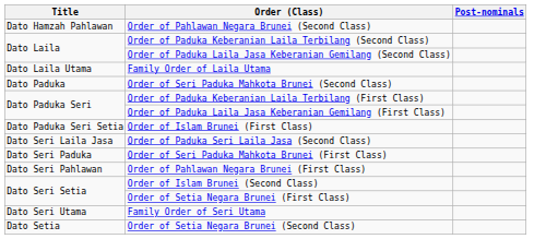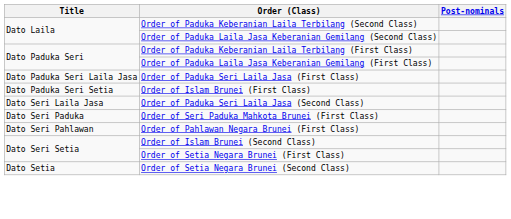 <table class="wikitable sortable">
 <tr>
 <th>Title</th>
 <th>Order (Class)</th>
 <th><a href='#'>Post-nominals</a></th>
-</tr>
-<tr>
-<td>Dato Hamzah Pahlawan</td>
-<td><a href='#'>Order of Pahlawan Negara Brunei</a> (Second Class)</td>
-<td></td>
 </tr>
 <tr>
 <td rowspan="2">Dato Laila</td>
 <td><a href='#'>Order of Paduka Keberanian Laila Terbilang</a> (Second Class)</td>
 <td></td>
 </tr>
 <tr>
 <td><a href='#'>Order of Paduka Laila Jasa Keberanian Gemilang</a> (Second Class)</td>
 <td></td>
 </tr>
 <tr>
-<td>Dato Laila Utama</td>
-<td><a href='#'>Family Order of Laila Utama</a></td>
-<td></td>
-</tr>
-<tr>
-<td>Dato Paduka</td>
-<td><a href='#'>Order of Seri Paduka Mahkota Brunei</a> (Second Class)</td>
-<td></td>
-</tr>
-<tr>
 <td rowspan="2">Dato Paduka Seri</td>
 <td><a href='#'>Order of Paduka Keberanian Laila Terbilang</a> (First Class)</td>
 <td></td>
 </tr>
 <tr>
 <td><a href='#'>Order of Paduka Laila Jasa Keberanian Gemilang</a> (First Class)</td>
+<td></td>
+</tr>
+<tr>
+<td>Dato Paduka Seri Laila Jasa</td>
+<td><a href='#'>Order of Paduka Seri Laila Jasa</a> (First Class)</td>
 <td></td>
 </tr>
 <tr>
 <td>Dato Paduka Seri Setia</td>
 <td><a href='#'>Order of Islam Brunei</a> (First Class)</td>
 <td></td>
 </tr>
 <tr>
 <td>Dato Seri Laila Jasa</td>
 <td><a href='#'>Order of Paduka Seri Laila Jasa</a> (Second Class)</td>
 <td></td>
 </tr>
 <tr>
 <td>Dato Seri Paduka</td>
 <td><a href='#'>Order of Seri Paduka Mahkota Brunei</a> (First Class)</td>
 <td></td>
 </tr>
 <tr>
 <td>Dato Seri Pahlawan</td>
 <td><a href='#'>Order of Pahlawan Negara Brunei</a> (First Class)</td>
 <td></td>
 </tr>
 <tr>
 <td rowspan="2">Dato Seri Setia</td>
 <td><a href='#'>Order of Islam Brunei</a> (Second Class)</td>
 <td></td>
 </tr>
 <tr>
 <td><a href='#'>Order of Setia Negara Brunei</a> (First Class)</td>
 <td></td>
 </tr>
 <tr>
-<td>Dato Seri Utama</td>
-<td><a href='#'>Family Order of Seri Utama</a></td>
-<td></td>
-</tr>
-<tr>
 <td>Dato Setia</td>
 <td><a href='#'>Order of Setia Negara Brunei</a> (Second Class)</td>
 <td></td>
 </tr>
 </table>
